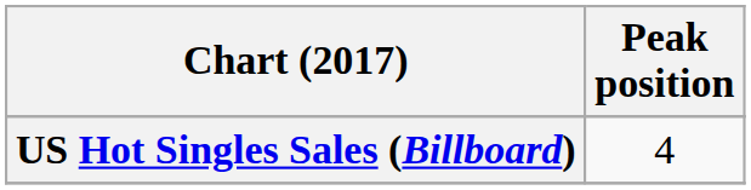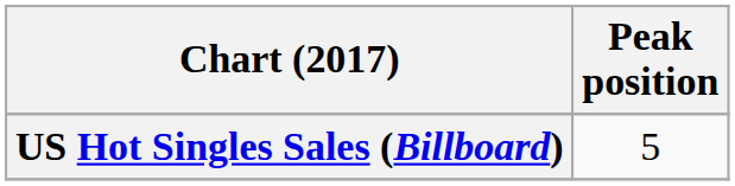 <table class="wikitable sortable plainrowheaders">
 <tr>
 <th scope="col">Chart (2017)</th>
 <th scope="col">Peak<br> position</th>
 </tr>
 <tr>
 </tr>
 <tr>
 </tr>
 <tr>
 </tr>
 <tr>
 <th scope="row">US <a href='#'>Hot Singles Sales</a> (<em><a href='#'>Billboard</a></em>)</th>
-<td align="center">4</td>
+<td align="center">5</td>
 </tr>
 <tr>
 </tr>
 </table>
